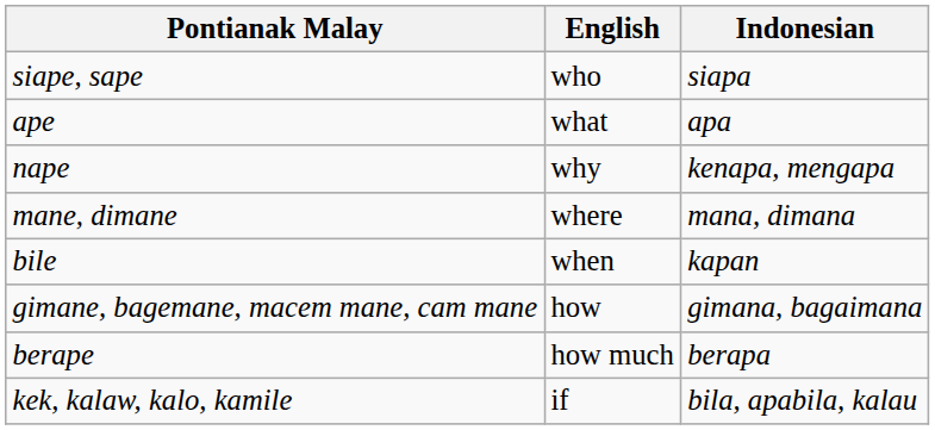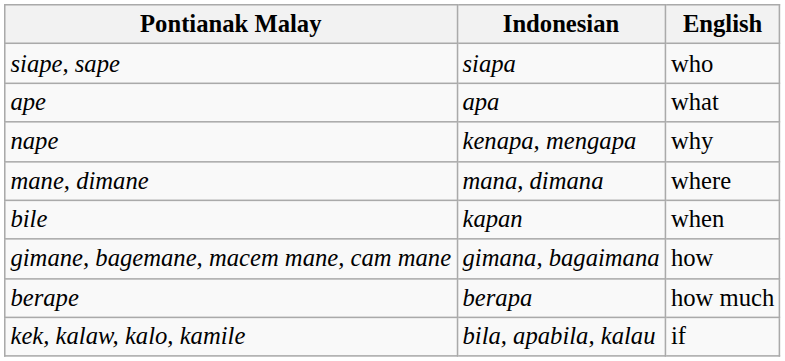 <table class="wikitable">
 <tr>
 <th>Pontianak Malay</th>
+<th>Indonesian</th>
 <th>English</th>
-<th>Indonesian</th>
 </tr>
 <tr>
 <td><em>siape, sape</em></td>
+<td><em>siapa</em></td>
 <td>who</td>
-<td><em>siapa</em></td>
 </tr>
 <tr>
 <td><em>ape</em></td>
+<td><em>apa</em></td>
 <td>what</td>
-<td><em>apa</em></td>
 </tr>
 <tr>
 <td><em>nape</em></td>
+<td><em>kenapa, mengapa</em></td>
 <td>why</td>
-<td><em>kenapa, mengapa</em></td>
 </tr>
 <tr>
 <td><em>mane, dimane</em></td>
+<td><em>mana, dimana</em></td>
 <td>where</td>
-<td><em>mana, dimana</em></td>
 </tr>
 <tr>
 <td><em>bile</em></td>
+<td><em>kapan</em></td>
 <td>when</td>
-<td><em>kapan</em></td>
 </tr>
 <tr>
 <td><em>gimane, bagemane, macem mane, cam mane</em></td>
+<td><em>gimana, bagaimana</em></td>
 <td>how</td>
-<td><em>gimana, bagaimana</em></td>
 </tr>
 <tr>
 <td><em>berape</em></td>
+<td><em>berapa</em></td>
 <td>how much</td>
-<td><em>berapa</em></td>
 </tr>
 <tr>
 <td><em>kek, kalaw, kalo, kamile</em></td>
+<td><em>bila, apabila, kalau</em></td>
 <td>if</td>
-<td><em>bila, apabila, kalau</em></td>
 </tr>
 </table>
